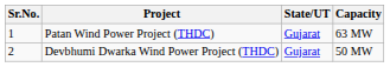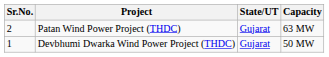 <table class="wikitable">
 <tr>
 <th>Sr.No.</th>
 <th>Project</th>
 <th>State/UT</th>
 <th>Capacity</th>
 </tr>
 <tr>
-<td>1</td>
+<td>2</td>
 <td>Patan Wind Power Project (<a href='#'>THDC</a>)</td>
 <td><a href='#'>Gujarat</a></td>
 <td>63 MW</td>
 </tr>
 <tr>
-<td>2</td>
+<td>1</td>
 <td>Devbhumi Dwarka Wind Power Project (<a href='#'>THDC</a>)</td>
 <td><a href='#'>Gujarat</a></td>
 <td>50 MW</td>
 </tr>
 </table>
